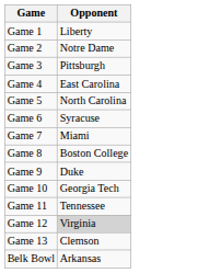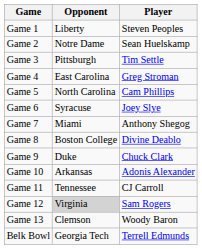 <table class="wikitable">
 <tr>
 <th>Game</th>
 <th>Opponent</th>
+<th>Player</th>
 </tr>
 <tr>
 <td>Game 1</td>
 <td>Liberty</td>
+<td>Steven Peoples</td>
 </tr>
 <tr>
 <td>Game 2</td>
 <td>Notre Dame</td>
+<td>Sean Huelskamp</td>
 </tr>
 <tr>
 <td>Game 3</td>
 <td>Pittsburgh</td>
+<td><a href='#'>Tim Settle</a></td>
 </tr>
 <tr>
 <td>Game 4</td>
 <td>East Carolina</td>
+<td><a href='#'>Greg Stroman</a></td>
 </tr>
 <tr>
 <td>Game 5</td>
 <td>North Carolina</td>
+<td><a href='#'>Cam Phillips</a></td>
 </tr>
 <tr>
 <td>Game 6</td>
 <td>Syracuse</td>
+<td><a href='#'>Joey Slye</a></td>
 </tr>
 <tr>
 <td>Game 7</td>
 <td>Miami</td>
+<td>Anthony Shegog</td>
 </tr>
 <tr>
 <td>Game 8</td>
 <td>Boston College</td>
+<td><a href='#'>Divine Deablo</a></td>
 </tr>
 <tr>
 <td>Game 9</td>
 <td>Duke</td>
+<td><a href='#'>Chuck Clark</a></td>
 </tr>
 <tr>
 <td>Game 10</td>
-<td>Georgia Tech</td>
+<td>Arkansas</td>
+<td><a href='#'>Adonis Alexander</a></td>
 </tr>
 <tr>
 <td>Game 11</td>
 <td>Tennessee</td>
+<td>CJ Carroll</td>
 </tr>
 <tr>
 <td>Game 12</td>
 <td style="background: lightgrey;">Virginia</td>
+<td><a href='#'>Sam Rogers</a></td>
 </tr>
 <tr>
 <td>Game 13</td>
 <td>Clemson</td>
+<td>Woody Baron</td>
 </tr>
 <tr>
 <td>Belk Bowl</td>
-<td>Arkansas</td>
+<td>Georgia Tech</td>
+<td><a href='#'>Terrell Edmunds</a></td>
 </tr>
 </table>
